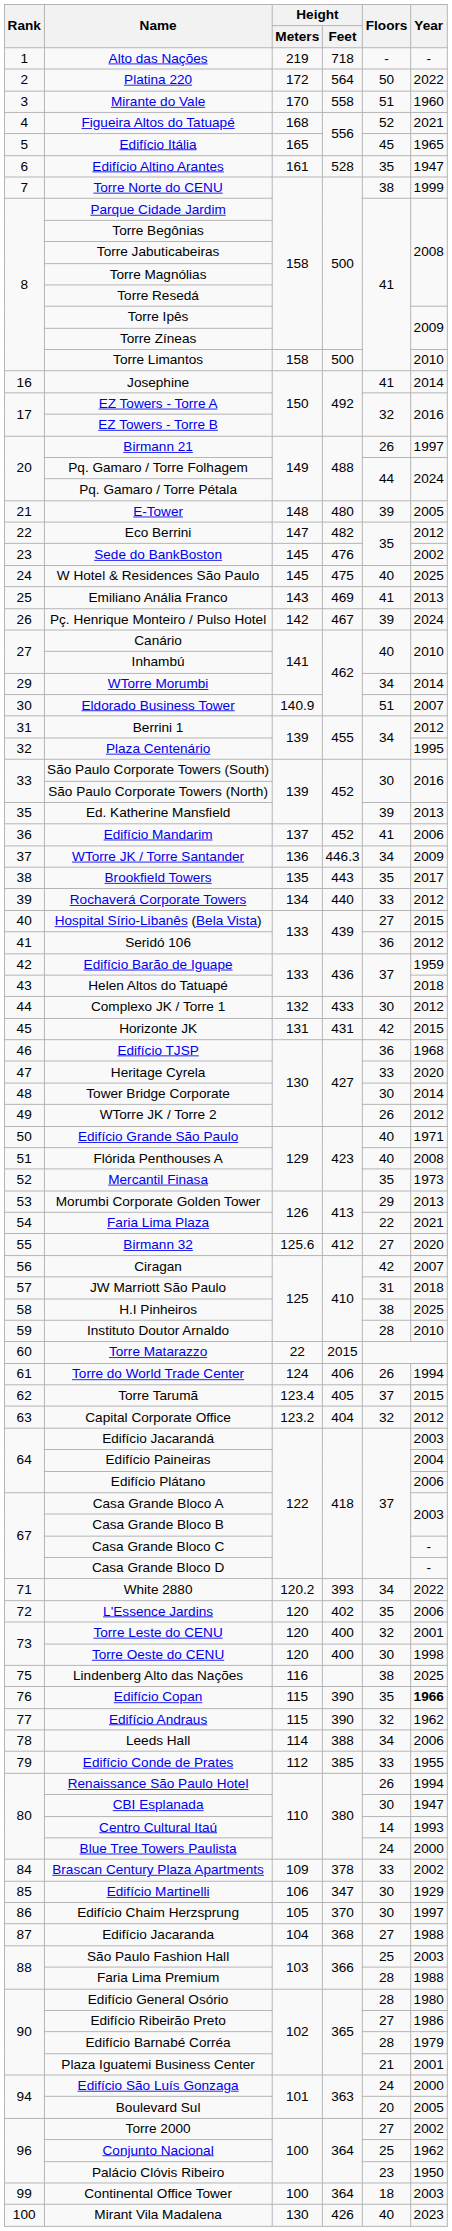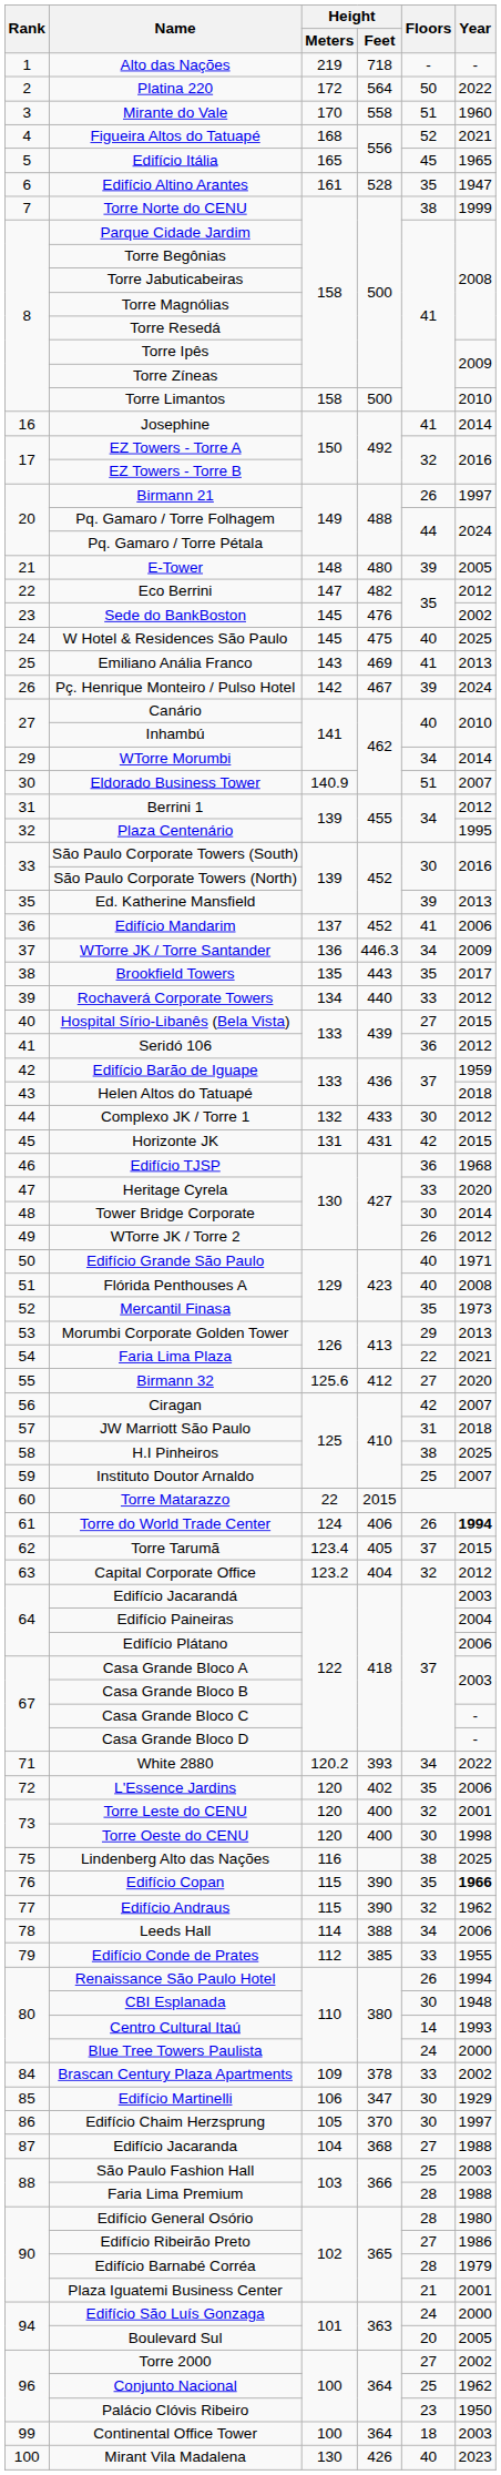 <table class="wikitable sortable" style="text-align:center">
 <tr>
 <th rowspan="2" data-sort-type="number" style="width: 20pt;">Rank</th>
 <th rowspan="2">Name</th>
 <th colspan="2">Height</th>
 <th rowspan="2">Floors</th>
 <th rowspan="2">Year</th>
 </tr>
 <tr>
 <th>Meters</th>
 <th>Feet</th>
 </tr>
 <tr>
 <td>1</td>
 <td><a href='#'>Alto das Nações</a></td>
 <td>219</td>
 <td>718</td>
 <td>-</td>
 <td>-</td>
 </tr>
 <tr>
 <td>2</td>
 <td><a href='#'>Platina 220</a></td>
 <td align="center">172</td>
 <td align="center">564</td>
 <td align="center">50</td>
 <td>2022</td>
 </tr>
 <tr>
 <td>3</td>
 <td><a href='#'>Mirante do Vale</a></td>
 <td align="center">170</td>
 <td align="center">558</td>
 <td align="center">51</td>
 <td>1960</td>
 </tr>
 <tr>
 <td>4</td>
 <td><a href='#'>Figueira Altos do Tatuapé</a></td>
 <td align="center">168</td>
 <td rowspan="2" align="center">556</td>
 <td align="center">52</td>
 <td>2021</td>
 </tr>
 <tr>
 <td>5</td>
 <td><a href='#'>Edifício Itália</a></td>
 <td align="center">165</td>
 <td align="center">45</td>
 <td>1965</td>
 </tr>
 <tr>
 <td>6</td>
 <td><a href='#'>Edifício Altino Arantes</a></td>
 <td align="center">161</td>
 <td align="center">528</td>
 <td align="center">35</td>
 <td>1947</td>
 </tr>
 <tr>
 <td>7</td>
 <td><a href='#'>Torre Norte do CENU</a></td>
 <td rowspan="8" align="center">158</td>
 <td rowspan="8" align="center">500</td>
 <td align="center">38</td>
 <td>1999</td>
 </tr>
 <tr>
 <td rowspan="8">8</td>
 <td><a href='#'>Parque Cidade Jardim</a></td>
 <td rowspan="8" align="center">41</td>
 <td rowspan="5">2008</td>
 </tr>
 <tr>
 <td>Torre Begônias</td>
 </tr>
 <tr>
 <td>Torre Jabuticabeiras</td>
 </tr>
 <tr>
 <td>Torre Magnólias</td>
 </tr>
 <tr>
 <td>Torre Resedá</td>
 </tr>
 <tr>
 <td>Torre Ipês</td>
 <td rowspan="2">2009</td>
 </tr>
 <tr>
 <td>Torre Zíneas</td>
 </tr>
 <tr>
 <td>Torre Limantos</td>
 <td>158</td>
 <td>500</td>
 <td>2010</td>
 </tr>
 <tr>
 <td>16</td>
 <td>Josephine</td>
 <td rowspan="3">150</td>
 <td rowspan="3">492</td>
 <td>41</td>
 <td>2014</td>
 </tr>
 <tr>
 <td rowspan="2">17</td>
 <td><a href='#'>EZ Towers - Torre A</a></td>
 <td rowspan="2">32</td>
 <td rowspan="2">2016</td>
 </tr>
 <tr>
 <td><a href='#'>EZ Towers - Torre B</a></td>
 </tr>
 <tr>
 <td rowspan="3">20</td>
 <td><a href='#'>Birmann 21</a></td>
 <td rowspan="3" align="center">149</td>
 <td rowspan="3" align="center">488</td>
 <td align="center">26</td>
 <td>1997</td>
 </tr>
 <tr>
 <td>Pq. Gamaro / Torre Folhagem</td>
 <td rowspan="2">44</td>
 <td rowspan="2">2024</td>
 </tr>
 <tr>
 <td>Pq. Gamaro / Torre Pétala</td>
 </tr>
 <tr>
 <td>21</td>
 <td><a href='#'>E-Tower</a></td>
 <td align="center">148</td>
 <td align="center">480</td>
 <td align="center">39</td>
 <td>2005</td>
 </tr>
 <tr>
 <td>22</td>
 <td>Eco Berrini</td>
 <td>147</td>
 <td>482</td>
 <td rowspan="2">35</td>
 <td>2012</td>
 </tr>
 <tr>
 <td>23</td>
 <td><a href='#'>Sede do BankBoston</a></td>
 <td align="center">145</td>
 <td align="center">476</td>
 <td>2002</td>
 </tr>
 <tr>
 <td>24</td>
 <td>W Hotel & Residences São Paulo</td>
 <td>145</td>
 <td>475</td>
 <td>40</td>
 <td>2025</td>
 </tr>
 <tr>
 <td>25</td>
 <td>Emiliano Anália Franco</td>
 <td>143</td>
 <td>469</td>
 <td>41</td>
 <td>2013</td>
 </tr>
 <tr>
 <td>26</td>
 <td>Pç. Henrique Monteiro / Pulso Hotel</td>
 <td>142</td>
 <td>467</td>
 <td>39</td>
 <td>2024</td>
 </tr>
 <tr>
 <td rowspan="2">27</td>
 <td>Canário</td>
 <td rowspan="3">141</td>
 <td rowspan="4">462</td>
 <td rowspan="2">40</td>
 <td rowspan="2">2010</td>
 </tr>
 <tr>
 <td>Inhambú</td>
 </tr>
 <tr>
 <td>29</td>
 <td><a href='#'>WTorre Morumbi</a></td>
 <td>34</td>
 <td>2014</td>
 </tr>
 <tr>
 <td>30</td>
 <td><a href='#'>Eldorado Business Tower</a></td>
 <td>140.9</td>
 <td align="center">51</td>
 <td>2007</td>
 </tr>
 <tr>
 <td>31</td>
 <td>Berrini 1</td>
 <td rowspan="2">139</td>
 <td rowspan="2">455</td>
 <td rowspan="2">34</td>
 <td>2012</td>
 </tr>
 <tr>
 <td>32</td>
 <td><a href='#'>Plaza Centenário</a></td>
 <td>1995</td>
 </tr>
 <tr>
 <td rowspan="2">33</td>
 <td>São Paulo Corporate Towers (South)</td>
 <td rowspan="3" align="center">139</td>
 <td rowspan="3" align="center">452</td>
 <td rowspan="2" align="center">30</td>
 <td rowspan="2">2016</td>
 </tr>
 <tr>
 <td>São Paulo Corporate Towers (North)</td>
 </tr>
 <tr>
 <td>35</td>
 <td>Ed. Katherine Mansfield</td>
 <td>39</td>
 <td>2013</td>
 </tr>
 <tr>
 <td>36</td>
 <td><a href='#'>Edifício Mandarim</a></td>
 <td align="center">137</td>
 <td align="center">452</td>
 <td align="center">41</td>
 <td>2006</td>
 </tr>
 <tr>
 <td>37</td>
 <td><a href='#'>WTorre JK / Torre Santander</a></td>
 <td>136</td>
 <td>446.3</td>
 <td>34</td>
 <td>2009</td>
 </tr>
 <tr>
 <td>38</td>
 <td><a href='#'>Brookfield Towers</a></td>
 <td>135</td>
 <td>443</td>
 <td>35</td>
 <td>2017</td>
 </tr>
 <tr>
 <td>39</td>
 <td><a href='#'>Rochaverá Corporate Towers</a></td>
 <td>134</td>
 <td>440</td>
 <td>33</td>
 <td>2012</td>
 </tr>
 <tr>
 <td>40</td>
 <td><a href='#'>Hospital Sírio-Libanês</a> (<a href='#'>Bela Vista</a>)</td>
 <td rowspan="2">133</td>
 <td rowspan="2">439</td>
 <td>27</td>
 <td>2015</td>
 </tr>
 <tr>
 <td>41</td>
 <td>Seridó 106</td>
 <td>36</td>
 <td>2012</td>
 </tr>
 <tr>
 <td>42</td>
 <td><a href='#'>Edifício Barão de Iguape</a></td>
 <td rowspan="2" align="center">133</td>
 <td rowspan="2" align="center">436</td>
 <td rowspan="2" align="center">37</td>
 <td>1959</td>
 </tr>
 <tr>
 <td>43</td>
 <td>Helen Altos do Tatuapé</td>
 <td>2018</td>
 </tr>
 <tr>
 <td>44</td>
 <td>Complexo JK / Torre 1</td>
 <td>132</td>
 <td>433</td>
 <td>30</td>
 <td>2012</td>
 </tr>
 <tr>
 <td>45</td>
 <td>Horizonte JK</td>
 <td>131</td>
 <td>431</td>
 <td>42</td>
 <td>2015</td>
 </tr>
 <tr>
 <td>46</td>
 <td><a href='#'>Edifício TJSP</a></td>
 <td rowspan="4" align="center">130</td>
 <td rowspan="4" align="center">427</td>
 <td align="center">36</td>
 <td>1968</td>
 </tr>
 <tr>
 <td>47</td>
 <td>Heritage Cyrela</td>
 <td>33</td>
 <td>2020</td>
 </tr>
 <tr>
 <td>48</td>
 <td>Tower Bridge Corporate</td>
 <td>30</td>
 <td>2014</td>
 </tr>
 <tr>
 <td>49</td>
 <td>WTorre JK / Torre 2</td>
 <td>26</td>
 <td>2012</td>
 </tr>
 <tr>
 <td>50</td>
 <td><a href='#'>Edifício Grande São Paulo</a></td>
 <td rowspan="3" align="center">129</td>
 <td rowspan="3" align="center">423</td>
 <td align="center">40</td>
 <td>1971</td>
 </tr>
 <tr>
 <td>51</td>
 <td>Flórida Penthouses A</td>
 <td>40</td>
 <td>2008</td>
 </tr>
 <tr>
 <td>52</td>
 <td><a href='#'>Mercantil Finasa</a></td>
 <td align="center">35</td>
 <td>1973</td>
 </tr>
 <tr>
 <td>53</td>
 <td>Morumbi Corporate Golden Tower</td>
 <td rowspan="2">126</td>
 <td rowspan="2">413</td>
 <td>29</td>
 <td>2013</td>
 </tr>
 <tr>
 <td>54</td>
 <td><a href='#'>Faria Lima Plaza</a></td>
 <td align="center">22</td>
 <td>2021</td>
 </tr>
 <tr>
 <td>55</td>
 <td><a href='#'>Birmann 32</a></td>
 <td>125.6</td>
 <td>412</td>
 <td>27</td>
 <td>2020</td>
 </tr>
 <tr>
 <td>56</td>
 <td>Ciragan</td>
 <td rowspan="4">125</td>
 <td rowspan="4" align="center">410</td>
 <td align="center">42</td>
 <td>2007</td>
 </tr>
 <tr>
 <td>57</td>
 <td>JW Marriott São Paulo</td>
 <td>31</td>
 <td>2018</td>
 </tr>
 <tr>
 <td>58</td>
 <td>H.I Pinheiros</td>
 <td>38</td>
 <td>2025</td>
 </tr>
 <tr>
 <td>59</td>
 <td>Instituto Doutor Arnaldo</td>
-<td align="center">28</td>
-<td>2010</td>
+<td align="center">25</td>
+<td>2007</td>
 </tr>
 <tr>
 <td>60</td>
 <td><a href='#'>Torre Matarazzo</a></td>
 <td align="center">22</td>
 <td>2015</td>
 </tr>
 <tr>
 <td>61</td>
 <td><a href='#'>Torre do World Trade Center</a></td>
 <td align="center">124</td>
 <td align="center">406</td>
 <td align="center">26</td>
-<td>1994</td>
+<td><strong>1994</strong></td>
 </tr>
 <tr>
 <td>62</td>
 <td>Torre Tarumã</td>
 <td>123.4</td>
 <td>405</td>
 <td>37</td>
 <td>2015</td>
 </tr>
 <tr>
 <td>63</td>
 <td>Capital Corporate Office</td>
 <td>123.2</td>
 <td>404</td>
 <td>32</td>
 <td>2012</td>
 </tr>
 <tr>
 <td rowspan="3">64</td>
 <td>Edifício Jacarandá</td>
 <td rowspan="7">122</td>
 <td rowspan="7">418</td>
 <td rowspan="7" align="center">37</td>
 <td>2003</td>
 </tr>
 <tr>
 <td>Edifício Paineiras</td>
 <td>2004</td>
 </tr>
 <tr>
 <td>Edifício Plátano</td>
 <td>2006</td>
 </tr>
 <tr>
 <td rowspan="4">67</td>
 <td>Casa Grande Bloco A</td>
 <td rowspan="2">2003</td>
 </tr>
 <tr>
 <td>Casa Grande Bloco B</td>
 </tr>
 <tr>
 <td>Casa Grande Bloco C</td>
 <td>-</td>
 </tr>
 <tr>
 <td>Casa Grande Bloco D</td>
 <td>-</td>
 </tr>
 <tr>
 <td>71</td>
 <td>White 2880</td>
 <td>120.2</td>
 <td>393</td>
 <td>34</td>
 <td>2022</td>
 </tr>
 <tr>
 <td>72</td>
 <td><a href='#'>L'Essence Jardins</a></td>
 <td align="center">120</td>
 <td align="center">402</td>
 <td align="center">35</td>
 <td>2006</td>
 </tr>
 <tr>
 <td rowspan="2">73</td>
 <td><a href='#'>Torre Leste do CENU</a></td>
 <td align="center">120</td>
 <td align="center">400</td>
 <td align="center">32</td>
 <td>2001</td>
 </tr>
 <tr>
 <td><a href='#'>Torre Oeste do CENU</a></td>
 <td align="center">120</td>
 <td align="center">400</td>
 <td align="center">30</td>
 <td>1998</td>
 </tr>
 <tr>
 <td>75</td>
 <td>Lindenberg Alto das Nações</td>
 <td>116</td>
 <td></td>
 <td>38</td>
 <td>2025</td>
 </tr>
 <tr>
 <td>76</td>
 <td><a href='#'>Edifício Copan</a></td>
 <td>115</td>
 <td>390</td>
 <td>35</td>
 <td><strong>1966</strong></td>
 </tr>
 <tr>
 <td>77</td>
 <td><a href='#'>Edifício Andraus</a></td>
 <td align="center">115</td>
 <td align="center">390</td>
 <td align="center">32</td>
 <td>1962</td>
 </tr>
 <tr>
 <td>78</td>
 <td>Leeds Hall</td>
 <td align="center">114</td>
 <td align="center">388</td>
 <td align="center">34</td>
 <td>2006</td>
 </tr>
 <tr>
 <td>79</td>
 <td><a href='#'>Edifício Conde de Prates</a></td>
 <td align="center">112</td>
 <td align="center">385</td>
 <td align="center">33</td>
 <td>1955</td>
 </tr>
 <tr>
 <td rowspan="4">80</td>
 <td><a href='#'>Renaissance São Paulo Hotel</a></td>
 <td rowspan="4" align="center">110</td>
 <td rowspan="4" align="center">380</td>
 <td align="center">26</td>
 <td>1994</td>
 </tr>
 <tr>
 <td><a href='#'>CBI Esplanada</a></td>
 <td align="center">30</td>
-<td>1947</td>
+<td>1948</td>
 </tr>
 <tr>
 <td><a href='#'>Centro Cultural Itaú</a></td>
 <td align="center">14</td>
 <td>1993</td>
 </tr>
 <tr>
 <td><a href='#'>Blue Tree Towers Paulista</a></td>
 <td align="center">24</td>
 <td>2000</td>
 </tr>
 <tr>
 <td>84</td>
 <td><a href='#'>Brascan Century Plaza Apartments</a></td>
 <td align="center">109</td>
 <td align="center">378</td>
 <td align="center">33</td>
 <td>2002</td>
 </tr>
 <tr>
 <td>85</td>
 <td><a href='#'>Edifício Martinelli</a></td>
 <td>106</td>
 <td>347</td>
 <td>30</td>
 <td>1929</td>
 </tr>
 <tr>
 <td>86</td>
 <td>Edifício Chaim Herzsprung</td>
 <td align="center">105</td>
 <td align="center">370</td>
 <td align="center">30</td>
 <td>1997</td>
 </tr>
 <tr>
 <td>87</td>
 <td>Edifício Jacaranda</td>
 <td align="center">104</td>
 <td align="center">368</td>
 <td align="center">27</td>
 <td>1988</td>
 </tr>
 <tr>
 <td rowspan="2">88</td>
 <td>São Paulo Fashion Hall</td>
 <td rowspan="2" align="center">103</td>
 <td rowspan="2" align="center">366</td>
 <td align="center">25</td>
 <td>2003</td>
 </tr>
 <tr>
 <td>Faria Lima Premium</td>
 <td align="center">28</td>
 <td>1988</td>
 </tr>
 <tr>
 <td rowspan="4">90</td>
 <td>Edifício General Osório</td>
 <td rowspan="4" align="center">102</td>
 <td rowspan="4" align="center">365</td>
 <td align="center">28</td>
 <td>1980</td>
 </tr>
 <tr>
 <td>Edifício Ribeirão Preto</td>
 <td align="center">27</td>
 <td>1986</td>
 </tr>
 <tr>
 <td>Edifício Barnabé Corréa</td>
 <td align="center">28</td>
 <td>1979</td>
 </tr>
 <tr>
 <td>Plaza Iguatemi Business Center</td>
 <td align="center">21</td>
 <td>2001</td>
 </tr>
 <tr>
 <td rowspan="2">94</td>
 <td><a href='#'>Edifício São Luís Gonzaga</a></td>
 <td rowspan="2" align="center">101</td>
 <td rowspan="2" align="center">363</td>
 <td align="center">24</td>
 <td>2000</td>
 </tr>
 <tr>
 <td>Boulevard Sul</td>
 <td align="center">20</td>
 <td>2005</td>
 </tr>
 <tr>
 <td rowspan="3">96</td>
 <td>Torre 2000</td>
 <td rowspan="3" align="center">100</td>
 <td rowspan="3" align="center">364</td>
 <td align="center">27</td>
 <td>2002</td>
 </tr>
 <tr>
 <td><a href='#'>Conjunto Nacional</a></td>
 <td align="center">25</td>
 <td>1962</td>
 </tr>
 <tr>
 <td>Palácio Clóvis Ribeiro</td>
 <td align="center">23</td>
 <td>1950</td>
 </tr>
 <tr>
 <td>99</td>
 <td>Continental Office Tower</td>
 <td align="center">100</td>
 <td align="center">364</td>
 <td align="center">18</td>
 <td>2003</td>
 </tr>
 <tr>
 <td>100</td>
 <td>Mirant Vila Madalena</td>
 <td>130</td>
 <td>426</td>
 <td>40</td>
 <td>2023</td>
 </tr>
 </table>
